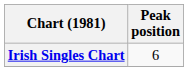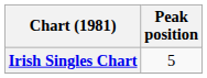 <table class="wikitable sortable plainrowheaders">
 <tr>
 <th scope="col">Chart (1981)</th>
 <th scope="col">Peak<br>position</th>
 </tr>
 <tr>
 <th scope="row"><a href='#'>Irish Singles Chart</a></th>
-<td align="center">6</td>
+<td align="center">5</td>
 </tr>
 <tr>
 </tr>
 </table>
